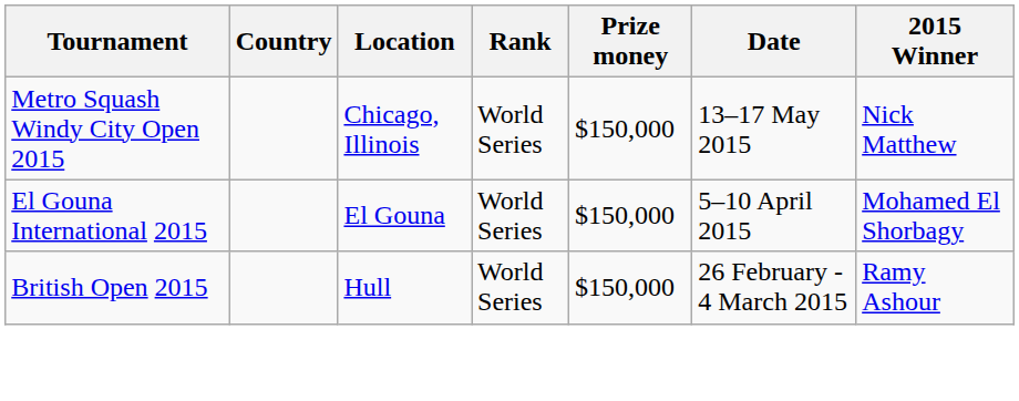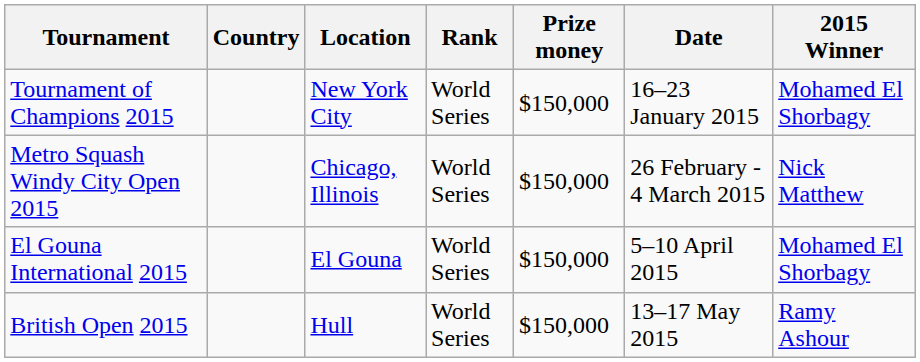 <table class=wikitable>
 <tr>
 <th>Tournament</th>
 <th>Country</th>
 <th>Location</th>
 <th>Rank</th>
 <th>Prize money</th>
 <th>Date</th>
 <th>2015 Winner</th>
 </tr>
 <tr>
+<td><a href='#'>Tournament of Champions</a> <a href='#'>2015</a></td>
+<td></td>
+<td><a href='#'>New York City</a></td>
+<td>World Series</td>
+<td>$150,000</td>
+<td>16–23 January 2015</td>
+<td> <a href='#'>Mohamed El Shorbagy</a></td>
+</tr>
+<tr>
 <td><a href='#'>Metro Squash Windy City Open</a> <a href='#'>2015</a></td>
 <td></td>
 <td><a href='#'>Chicago, Illinois</a></td>
 <td>World Series</td>
 <td>$150,000</td>
-<td>13–17 May 2015</td>
+<td>26 February - 4 March 2015</td>
 <td> <a href='#'>Nick Matthew</a></td>
 </tr>
 <tr>
 <td><a href='#'>El Gouna International</a> <a href='#'>2015</a></td>
 <td></td>
 <td><a href='#'>El Gouna</a></td>
 <td>World Series</td>
 <td>$150,000</td>
 <td>5–10 April 2015</td>
 <td> <a href='#'>Mohamed El Shorbagy</a></td>
 </tr>
 <tr>
 <td><a href='#'>British Open</a> <a href='#'>2015</a></td>
 <td></td>
 <td><a href='#'>Hull</a></td>
 <td>World Series</td>
 <td>$150,000</td>
-<td>26 February - 4 March 2015</td>
+<td>13–17 May 2015</td>
 <td> <a href='#'>Ramy Ashour</a></td>
 </tr>
 </table>
